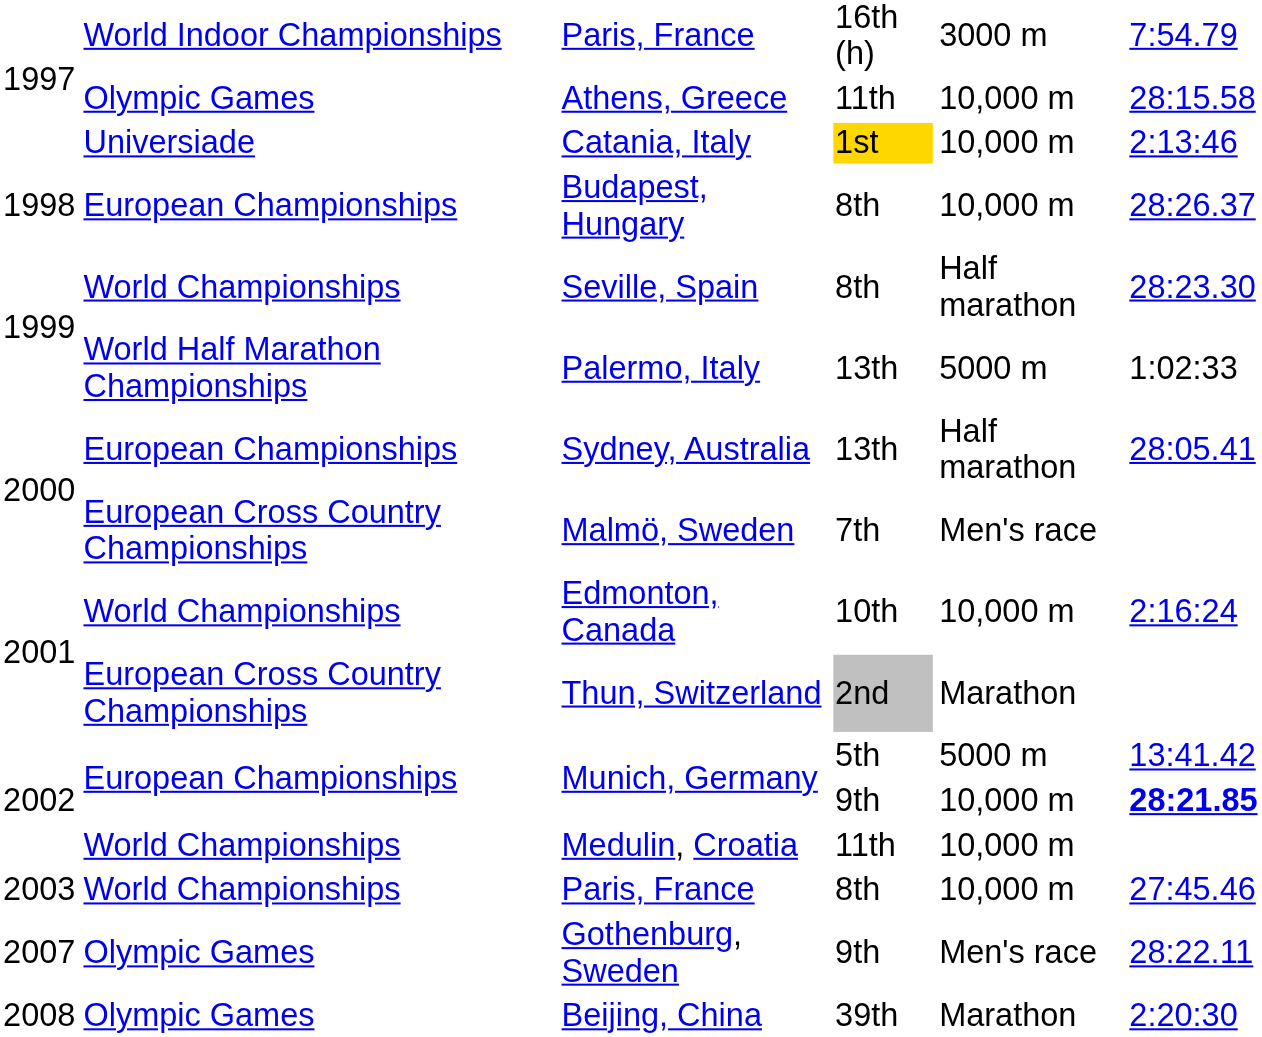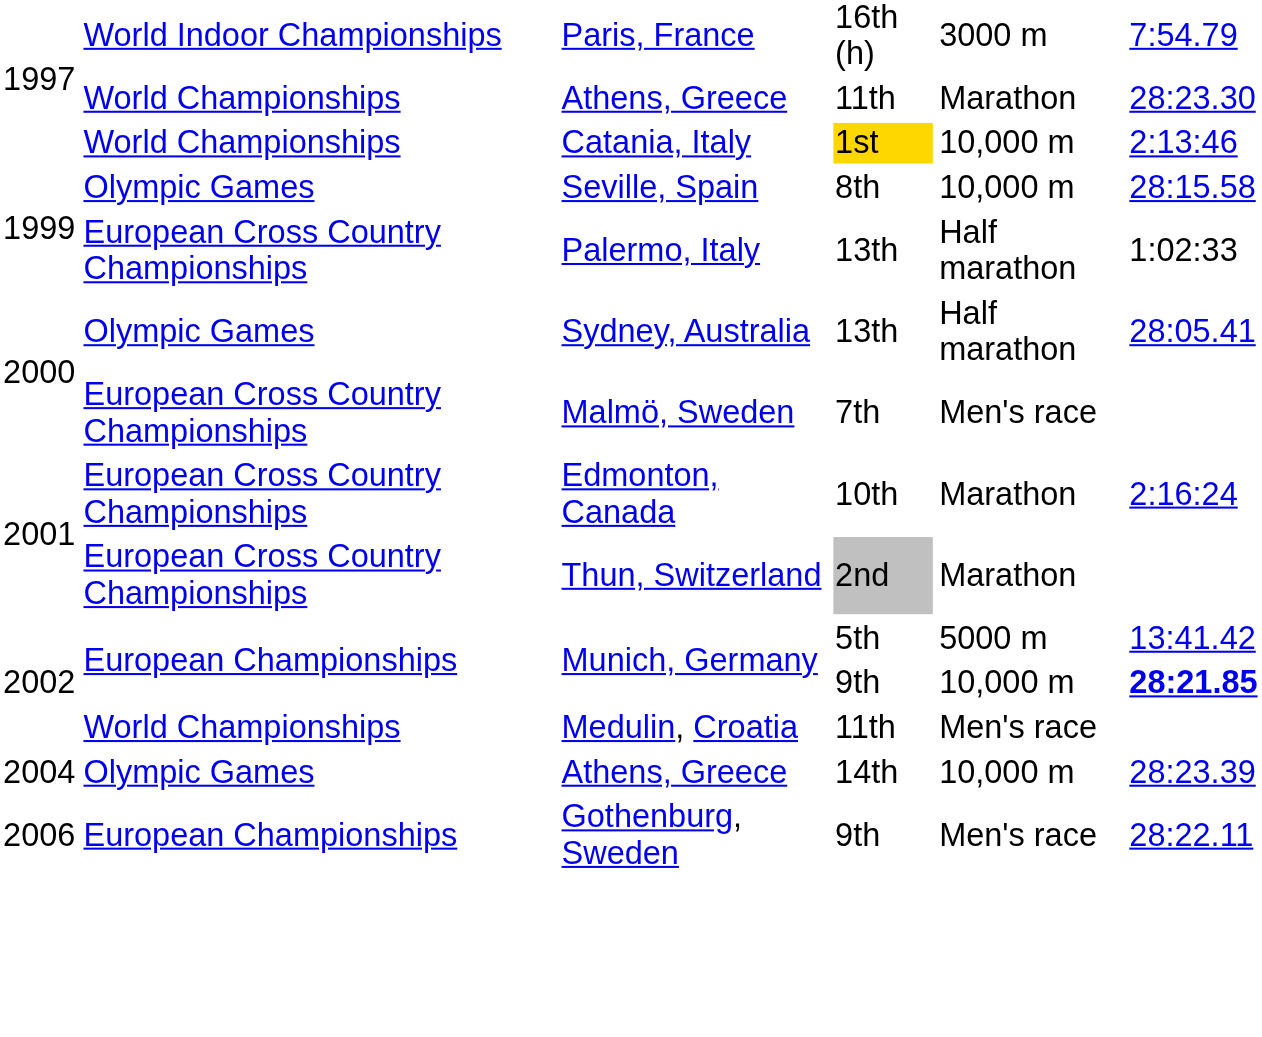 <table>
 <tr>
 <td rowspan=3>1997</td>
 <td><a href='#'>World Indoor Championships</a></td>
 <td><a href='#'>Paris, France</a></td>
 <td>16th (h)</td>
 <td>3000 m</td>
 <td><a href='#'>7:54.79</a></td>
 </tr>
 <tr>
-<td><a href='#'>Olympic Games</a></td>
+<td><a href='#'>World Championships</a></td>
 <td><a href='#'>Athens, Greece</a></td>
 <td>11th</td>
-<td>10,000 m</td>
-<td><a href='#'>28:15.58</a></td>
+<td>Marathon</td>
+<td><a href='#'>28:23.30</a></td>
 </tr>
 <tr>
-<td><a href='#'>Universiade</a></td>
+<td><a href='#'>World Championships</a></td>
 <td><a href='#'>Catania, Italy</a></td>
 <td bgcolor=gold>1st</td>
 <td>10,000 m</td>
 <td><a href='#'>2:13:46</a></td>
 </tr>
 <tr>
-<td>1998</td>
-<td><a href='#'>European Championships</a></td>
-<td><a href='#'>Budapest, Hungary</a></td>
+<td rowspan=2>1999</td>
+<td><a href='#'>Olympic Games</a></td>
+<td><a href='#'>Seville, Spain</a></td>
 <td>8th</td>
 <td>10,000 m</td>
-<td><a href='#'>28:26.37</a></td>
+<td><a href='#'>28:15.58</a></td>
 </tr>
 <tr>
-<td rowspan=2>1999</td>
-<td><a href='#'>World Championships</a></td>
-<td><a href='#'>Seville, Spain</a></td>
-<td>8th</td>
-<td>Half marathon</td>
-<td><a href='#'>28:23.30</a></td>
-</tr>
-<tr>
-<td><a href='#'>World Half Marathon Championships</a></td>
+<td><a href='#'>European Cross Country Championships</a></td>
 <td><a href='#'>Palermo, Italy</a></td>
 <td>13th</td>
-<td>5000 m</td>
+<td>Half marathon</td>
 <td>1:02:33</td>
 </tr>
 <tr>
 <td rowspan=2>2000</td>
-<td><a href='#'>European Championships</a></td>
+<td><a href='#'>Olympic Games</a></td>
 <td><a href='#'>Sydney, Australia</a></td>
 <td>13th</td>
 <td>Half marathon</td>
 <td><a href='#'>28:05.41</a></td>
 </tr>
 <tr>
 <td><a href='#'>European Cross Country Championships</a></td>
 <td><a href='#'>Malmö, Sweden</a></td>
 <td>7th</td>
 <td>Men's race</td>
 <td></td>
 </tr>
 <tr>
 <td rowspan=2>2001</td>
-<td><a href='#'>World Championships</a></td>
+<td><a href='#'>European Cross Country Championships</a></td>
 <td><a href='#'>Edmonton, Canada</a></td>
 <td>10th</td>
-<td>10,000 m</td>
+<td>Marathon</td>
 <td><a href='#'>2:16:24</a></td>
 </tr>
 <tr>
 <td><a href='#'>European Cross Country Championships</a></td>
 <td><a href='#'>Thun, Switzerland</a></td>
 <td bgcolor=silver>2nd</td>
 <td>Marathon</td>
 <td></td>
 </tr>
 <tr>
 <td rowspan=3>2002</td>
 <td rowspan=2><a href='#'>European Championships</a></td>
 <td rowspan=2><a href='#'>Munich, Germany</a></td>
 <td>5th</td>
 <td>5000 m</td>
 <td><a href='#'>13:41.42</a></td>
 </tr>
 <tr>
 <td>9th</td>
 <td>10,000 m</td>
 <td><strong><a href='#'>28:21.85</a></strong></td>
 </tr>
 <tr>
 <td><a href='#'>World Championships</a></td>
 <td><a href='#'>Medulin</a>, <a href='#'>Croatia</a></td>
 <td>11th</td>
-<td>10,000 m</td>
+<td>Men's race</td>
 <td></td>
 </tr>
 <tr>
-<td>2003</td>
-<td><a href='#'>World Championships</a></td>
-<td><a href='#'>Paris, France</a></td>
-<td>8th</td>
+<td>2004</td>
+<td><a href='#'>Olympic Games</a></td>
+<td><a href='#'>Athens, Greece</a></td>
+<td>14th</td>
 <td>10,000 m</td>
-<td><a href='#'>27:45.46</a></td>
+<td><a href='#'>28:23.39</a></td>
 </tr>
 <tr>
-<td>2007</td>
-<td><a href='#'>Olympic Games</a></td>
+<td>2006</td>
+<td><a href='#'>European Championships</a></td>
 <td><a href='#'>Gothenburg</a>, <a href='#'>Sweden</a></td>
 <td>9th</td>
 <td>Men's race</td>
 <td><a href='#'>28:22.11</a></td>
 </tr>
-<tr>
-<td>2008</td>
-<td><a href='#'>Olympic Games</a></td>
-<td><a href='#'>Beijing, China</a></td>
-<td>39th</td>
-<td>Marathon</td>
-<td><a href='#'>2:20:30</a></td>
-</tr>
 </table>
